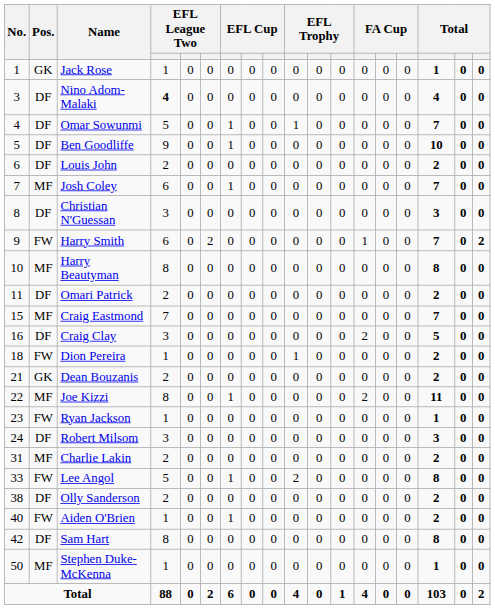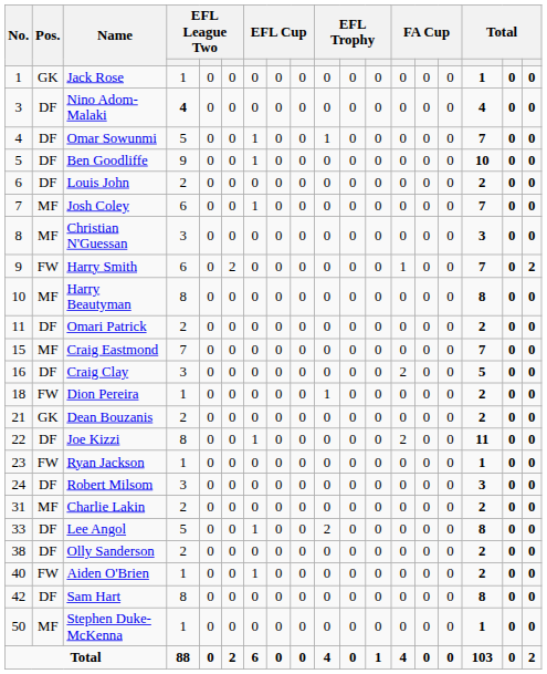 <table class="wikitable sortable" style="text-align: center">
 <tr>
 <th rowspan="2">No.</th>
 <th rowspan="2">Pos.</th>
 <th rowspan="2">Name</th>
 <th colspan="3" width=120>EFL League Two</th>
 <th colspan="3" width=120>EFL Cup</th>
 <th colspan="3" width=120>EFL Trophy</th>
 <th colspan="3" width=120>FA Cup</th>
 <th colspan="3" width=120>Total</th>
 </tr>
 <tr>
 <th></th>
 <th></th>
 <th></th>
 <th></th>
 <th></th>
 <th></th>
 <th></th>
 <th></th>
 <th></th>
 <th></th>
 <th></th>
 <th></th>
 <th></th>
 <th></th>
 <th></th>
 </tr>
 <tr>
 <td>1</td>
 <td>GK</td>
 <td align="left"> <a href='#'>Jack Rose</a></td>
 <td>1</td>
 <td>0</td>
 <td>0</td>
 <td>0</td>
 <td>0</td>
 <td>0</td>
 <td>0</td>
 <td>0</td>
 <td>0</td>
 <td>0</td>
 <td>0</td>
 <td>0</td>
 <td><strong>1</strong></td>
 <td><strong>0</strong></td>
 <td><strong>0</strong></td>
 </tr>
 <tr>
 <td>3</td>
 <td>DF</td>
 <td align="left"> <a href='#'>Nino Adom-Malaki</a></td>
 <td><strong>4</strong></td>
 <td>0</td>
 <td>0</td>
 <td>0</td>
 <td>0</td>
 <td>0</td>
 <td>0</td>
 <td>0</td>
 <td>0</td>
 <td>0</td>
 <td>0</td>
 <td>0</td>
 <td><strong>4</strong></td>
 <td><strong>0</strong></td>
 <td><strong>0</strong></td>
 </tr>
 <tr>
 <td>4</td>
 <td>DF</td>
 <td align="left"> <a href='#'>Omar Sowunmi</a></td>
 <td>5</td>
 <td>0</td>
 <td>0</td>
 <td>1</td>
 <td>0</td>
 <td>0</td>
 <td>1</td>
 <td>0</td>
 <td>0</td>
 <td>0</td>
 <td>0</td>
 <td>0</td>
 <td><strong>7</strong></td>
 <td><strong>0</strong></td>
 <td><strong>0</strong></td>
 </tr>
 <tr>
 <td>5</td>
 <td>DF</td>
 <td align="left"> <a href='#'>Ben Goodliffe</a></td>
 <td>9</td>
 <td>0</td>
 <td>0</td>
 <td>1</td>
 <td>0</td>
 <td>0</td>
 <td>0</td>
 <td>0</td>
 <td>0</td>
 <td>0</td>
 <td>0</td>
 <td>0</td>
 <td><strong>10</strong></td>
 <td><strong>0</strong></td>
 <td><strong>0</strong></td>
 </tr>
 <tr>
 <td>6</td>
 <td>DF</td>
 <td align="left"> <a href='#'>Louis John</a></td>
 <td>2</td>
 <td>0</td>
 <td>0</td>
 <td>0</td>
 <td>0</td>
 <td>0</td>
 <td>0</td>
 <td>0</td>
 <td>0</td>
 <td>0</td>
 <td>0</td>
 <td>0</td>
 <td><strong>2</strong></td>
 <td><strong>0</strong></td>
 <td><strong>0</strong></td>
 </tr>
 <tr>
 <td>7</td>
 <td>MF</td>
 <td align="left"> <a href='#'>Josh Coley</a></td>
 <td>6</td>
 <td>0</td>
 <td>0</td>
 <td>1</td>
 <td>0</td>
 <td>0</td>
 <td>0</td>
 <td>0</td>
 <td>0</td>
 <td>0</td>
 <td>0</td>
 <td>0</td>
 <td><strong>7</strong></td>
 <td><strong>0</strong></td>
 <td><strong>0</strong></td>
 </tr>
 <tr>
 <td>8</td>
-<td>DF</td>
+<td>MF</td>
 <td align="left"> <a href='#'>Christian N'Guessan</a></td>
 <td>3</td>
 <td>0</td>
 <td>0</td>
 <td>0</td>
 <td>0</td>
 <td>0</td>
 <td>0</td>
 <td>0</td>
 <td>0</td>
 <td>0</td>
 <td>0</td>
 <td>0</td>
 <td><strong>3</strong></td>
 <td><strong>0</strong></td>
 <td><strong>0</strong></td>
 </tr>
 <tr>
 <td>9</td>
 <td>FW</td>
 <td align="left"> <a href='#'>Harry Smith</a></td>
 <td>6</td>
 <td>0</td>
 <td>2</td>
 <td>0</td>
 <td>0</td>
 <td>0</td>
 <td>0</td>
 <td>0</td>
 <td>0</td>
 <td>1</td>
 <td>0</td>
 <td>0</td>
 <td><strong>7</strong></td>
 <td><strong>0</strong></td>
 <td><strong>2</strong></td>
 </tr>
 <tr>
 <td>10</td>
 <td>MF</td>
 <td align="left"> <a href='#'>Harry Beautyman</a></td>
 <td>8</td>
 <td>0</td>
 <td>0</td>
 <td>0</td>
 <td>0</td>
 <td>0</td>
 <td>0</td>
 <td>0</td>
 <td>0</td>
 <td>0</td>
 <td>0</td>
 <td>0</td>
 <td><strong>8</strong></td>
 <td><strong>0</strong></td>
 <td><strong>0</strong></td>
 </tr>
 <tr>
 <td>11</td>
 <td>DF</td>
 <td align="left"> <a href='#'>Omari Patrick</a></td>
 <td>2</td>
 <td>0</td>
 <td>0</td>
 <td>0</td>
 <td>0</td>
 <td>0</td>
 <td>0</td>
 <td>0</td>
 <td>0</td>
 <td>0</td>
 <td>0</td>
 <td>0</td>
 <td><strong>2</strong></td>
 <td><strong>0</strong></td>
 <td><strong>0</strong></td>
 </tr>
 <tr>
 <td>15</td>
 <td>MF</td>
 <td align="left"> <a href='#'>Craig Eastmond</a></td>
 <td>7</td>
 <td>0</td>
 <td>0</td>
 <td>0</td>
 <td>0</td>
 <td>0</td>
 <td>0</td>
 <td>0</td>
 <td>0</td>
 <td>0</td>
 <td>0</td>
 <td>0</td>
 <td><strong>7</strong></td>
 <td><strong>0</strong></td>
 <td><strong>0</strong></td>
 </tr>
 <tr>
 <td>16</td>
 <td>DF</td>
 <td align="left"> <a href='#'>Craig Clay</a></td>
 <td>3</td>
 <td>0</td>
 <td>0</td>
 <td>0</td>
 <td>0</td>
 <td>0</td>
 <td>0</td>
 <td>0</td>
 <td>0</td>
 <td>2</td>
 <td>0</td>
 <td>0</td>
 <td><strong>5</strong></td>
 <td><strong>0</strong></td>
 <td><strong>0</strong></td>
 </tr>
 <tr>
 <td>18</td>
 <td>FW</td>
 <td align="left"> <a href='#'>Dion Pereira</a></td>
 <td>1</td>
 <td>0</td>
 <td>0</td>
 <td>0</td>
 <td>0</td>
 <td>0</td>
 <td>1</td>
 <td>0</td>
 <td>0</td>
 <td>0</td>
 <td>0</td>
 <td>0</td>
 <td><strong>2</strong></td>
 <td><strong>0</strong></td>
 <td><strong>0</strong></td>
 </tr>
 <tr>
 <td>21</td>
 <td>GK</td>
 <td align="left"> <a href='#'>Dean Bouzanis</a></td>
 <td>2</td>
 <td>0</td>
 <td>0</td>
 <td>0</td>
 <td>0</td>
 <td>0</td>
 <td>0</td>
 <td>0</td>
 <td>0</td>
 <td>0</td>
 <td>0</td>
 <td>0</td>
 <td><strong>2</strong></td>
 <td><strong>0</strong></td>
 <td><strong>0</strong></td>
 </tr>
 <tr>
 <td>22</td>
-<td>MF</td>
+<td>DF</td>
 <td align="left"> <a href='#'>Joe Kizzi</a></td>
 <td>8</td>
 <td>0</td>
 <td>0</td>
 <td>1</td>
 <td>0</td>
 <td>0</td>
 <td>0</td>
 <td>0</td>
 <td>0</td>
 <td>2</td>
 <td>0</td>
 <td>0</td>
 <td><strong>11</strong></td>
 <td><strong>0</strong></td>
 <td><strong>0</strong></td>
 </tr>
 <tr>
 <td>23</td>
 <td>FW</td>
 <td align="left"> <a href='#'>Ryan Jackson</a></td>
 <td>1</td>
 <td>0</td>
 <td>0</td>
 <td>0</td>
 <td>0</td>
 <td>0</td>
 <td>0</td>
 <td>0</td>
 <td>0</td>
 <td>0</td>
 <td>0</td>
 <td>0</td>
 <td><strong>1</strong></td>
 <td><strong>0</strong></td>
 <td><strong>0</strong></td>
 </tr>
 <tr>
 <td>24</td>
 <td>DF</td>
 <td align="left"> <a href='#'>Robert Milsom</a></td>
 <td>3</td>
 <td>0</td>
 <td>0</td>
 <td>0</td>
 <td>0</td>
 <td>0</td>
 <td>0</td>
 <td>0</td>
 <td>0</td>
 <td>0</td>
 <td>0</td>
 <td>0</td>
 <td><strong>3</strong></td>
 <td><strong>0</strong></td>
 <td><strong>0</strong></td>
 </tr>
 <tr>
 <td>31</td>
 <td>MF</td>
 <td align="left"> <a href='#'>Charlie Lakin</a></td>
 <td>2</td>
 <td>0</td>
 <td>0</td>
 <td>0</td>
 <td>0</td>
 <td>0</td>
 <td>0</td>
 <td>0</td>
 <td>0</td>
 <td>0</td>
 <td>0</td>
 <td>0</td>
 <td><strong>2</strong></td>
 <td><strong>0</strong></td>
 <td><strong>0</strong></td>
 </tr>
 <tr>
 <td>33</td>
-<td>FW</td>
+<td>DF</td>
 <td align="left"> <a href='#'>Lee Angol</a></td>
 <td>5</td>
 <td>0</td>
 <td>0</td>
 <td>1</td>
 <td>0</td>
 <td>0</td>
 <td>2</td>
 <td>0</td>
 <td>0</td>
 <td>0</td>
 <td>0</td>
 <td>0</td>
 <td><strong>8</strong></td>
 <td><strong>0</strong></td>
 <td><strong>0</strong></td>
 </tr>
 <tr>
 <td>38</td>
 <td>DF</td>
 <td align="left"> <a href='#'>Olly Sanderson</a></td>
 <td>2</td>
 <td>0</td>
 <td>0</td>
 <td>0</td>
 <td>0</td>
 <td>0</td>
 <td>0</td>
 <td>0</td>
 <td>0</td>
 <td>0</td>
 <td>0</td>
 <td>0</td>
 <td><strong>2</strong></td>
 <td><strong>0</strong></td>
 <td><strong>0</strong></td>
 </tr>
 <tr>
 <td>40</td>
 <td>FW</td>
 <td align="left"> <a href='#'>Aiden O'Brien</a></td>
 <td>1</td>
 <td>0</td>
 <td>0</td>
 <td>1</td>
 <td>0</td>
 <td>0</td>
 <td>0</td>
 <td>0</td>
 <td>0</td>
 <td>0</td>
 <td>0</td>
 <td>0</td>
 <td><strong>2</strong></td>
 <td><strong>0</strong></td>
 <td><strong>0</strong></td>
 </tr>
 <tr>
 <td>42</td>
 <td>DF</td>
 <td align="left"> <a href='#'>Sam Hart</a></td>
 <td>8</td>
 <td>0</td>
 <td>0</td>
 <td>0</td>
 <td>0</td>
 <td>0</td>
 <td>0</td>
 <td>0</td>
 <td>0</td>
 <td>0</td>
 <td>0</td>
 <td>0</td>
 <td><strong>8</strong></td>
 <td><strong>0</strong></td>
 <td><strong>0</strong></td>
 </tr>
 <tr>
 <td>50</td>
 <td>MF</td>
 <td align="left"> <a href='#'>Stephen Duke-McKenna</a></td>
 <td>1</td>
 <td>0</td>
 <td>0</td>
 <td>0</td>
 <td>0</td>
 <td>0</td>
 <td>0</td>
 <td>0</td>
 <td>0</td>
 <td>0</td>
 <td>0</td>
 <td>0</td>
 <td><strong>1</strong></td>
 <td><strong>0</strong></td>
 <td><strong>0</strong></td>
 </tr>
 <tr class=sortbottom>
 <td colspan=3><strong>Total</strong></td>
 <td><strong>88</strong></td>
 <td><strong>0</strong></td>
 <td><strong>2</strong></td>
 <td><strong>6</strong></td>
 <td><strong>0</strong></td>
 <td><strong>0</strong></td>
 <td><strong>4</strong></td>
 <td><strong>0</strong></td>
 <td><strong>1</strong></td>
 <td><strong>4</strong></td>
 <td><strong>0</strong></td>
 <td><strong>0</strong></td>
 <td><strong>103</strong></td>
 <td><strong>0</strong></td>
 <td><strong>2</strong></td>
 </tr>
 </table>
